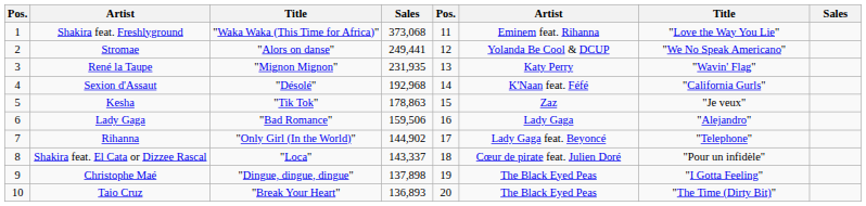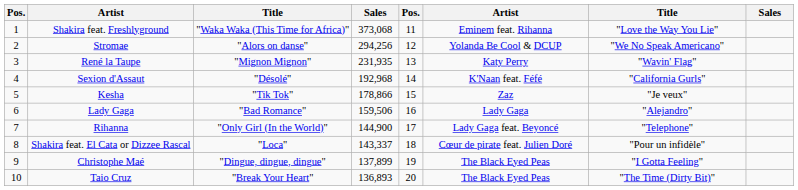 <table class="wikitable" style="text-align:center;">
 <tr>
 <th rowspan="1" width="3%">Pos.</th>
 <th rowspan="1" width="21%">Artist</th>
 <th rowspan="1" width="20%">Title</th>
 <th rowspan="1" width="6%">Sales</th>
 <th rowspan="1" width="3%">Pos.</th>
 <th rowspan="1" width="21%">Artist</th>
 <th rowspan="1" width="20%">Title</th>
 <th rowspan="1" width="6%">Sales</th>
 </tr>
 <tr>
 <td align="center">1</td>
 <td><a href='#'>Shakira</a> feat. <a href='#'>Freshlyground</a></td>
 <td>"<a href='#'>Waka Waka (This Time for Africa)</a>"</td>
 <td align="center">373,068</td>
 <td align="center">11</td>
 <td><a href='#'>Eminem</a> feat. <a href='#'>Rihanna</a></td>
 <td>"<a href='#'>Love the Way You Lie</a>"</td>
 <td align="center"></td>
 </tr>
 <tr>
 <td align="center">2</td>
 <td><a href='#'>Stromae</a></td>
 <td>"<a href='#'>Alors on danse</a>"</td>
-<td align="center">249,441</td>
+<td align="center">294,256</td>
 <td align="center">12</td>
 <td><a href='#'>Yolanda Be Cool</a> & <a href='#'>DCUP</a></td>
 <td>"<a href='#'>We No Speak Americano</a>"</td>
 <td align="center"></td>
 </tr>
 <tr>
 <td align="center">3</td>
 <td><a href='#'>René la Taupe</a></td>
 <td>"<a href='#'>Mignon Mignon</a>"</td>
 <td align="center">231,935</td>
 <td align="center">13</td>
 <td><a href='#'>Katy Perry</a></td>
 <td>"<a href='#'>Wavin' Flag</a>"</td>
 <td align="center"></td>
 </tr>
 <tr>
 <td align="center">4</td>
 <td><a href='#'>Sexion d'Assaut</a></td>
 <td>"<a href='#'>Désolé</a>"</td>
 <td align="center">192,968</td>
 <td align="center">14</td>
 <td><a href='#'>K'Naan</a> feat. <a href='#'>Féfé</a></td>
 <td>"<a href='#'>California Gurls</a>"</td>
 <td align="center"></td>
 </tr>
 <tr>
 <td align="center">5</td>
 <td><a href='#'>Kesha</a></td>
 <td>"<a href='#'>Tik Tok</a>"</td>
-<td align="center">178,863</td>
+<td align="center">178,866</td>
 <td align="center">15</td>
 <td><a href='#'>Zaz</a></td>
 <td>"Je veux"</td>
 <td align="center"></td>
 </tr>
 <tr>
 <td align="center">6</td>
 <td><a href='#'>Lady Gaga</a></td>
 <td>"<a href='#'>Bad Romance</a>"</td>
 <td align="center">159,506</td>
 <td align="center">16</td>
 <td><a href='#'>Lady Gaga</a></td>
 <td>"<a href='#'>Alejandro</a>"</td>
 <td align="center"></td>
 </tr>
 <tr>
 <td align="center">7</td>
 <td><a href='#'>Rihanna</a></td>
 <td>"<a href='#'>Only Girl (In the World)</a>"</td>
-<td align="center">144,902</td>
+<td align="center">144,900</td>
 <td align="center">17</td>
 <td><a href='#'>Lady Gaga</a> feat. <a href='#'>Beyoncé</a></td>
 <td>"<a href='#'>Telephone</a>"</td>
 <td align="center"></td>
 </tr>
 <tr>
 <td align="center">8</td>
 <td><a href='#'>Shakira</a> feat. <a href='#'>El Cata</a> or <a href='#'>Dizzee Rascal</a></td>
 <td>"<a href='#'>Loca</a>"</td>
 <td align="center">143,337</td>
 <td align="center">18</td>
 <td><a href='#'>Cœur de pirate</a> feat. <a href='#'>Julien Doré</a></td>
 <td>"Pour un infidèle"</td>
 <td align="center"></td>
 </tr>
 <tr>
 <td align="center">9</td>
 <td><a href='#'>Christophe Maé</a></td>
 <td>"<a href='#'>Dingue, dingue, dingue</a>"</td>
-<td align="center">137,898</td>
+<td align="center">137,899</td>
 <td align="center">19</td>
 <td><a href='#'>The Black Eyed Peas</a></td>
 <td>"<a href='#'>I Gotta Feeling</a>"</td>
 <td align="center"></td>
 </tr>
 <tr>
 <td align="center">10</td>
 <td><a href='#'>Taio Cruz</a></td>
 <td>"<a href='#'>Break Your Heart</a>"</td>
 <td align="center">136,893</td>
 <td align="center">20</td>
 <td><a href='#'>The Black Eyed Peas</a></td>
 <td>"<a href='#'>The Time (Dirty Bit)</a>"</td>
 <td align="center"></td>
 </tr>
 </table>
